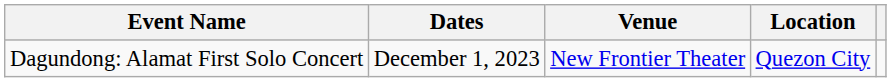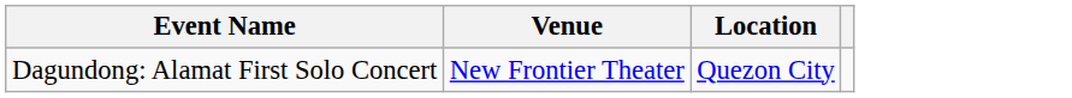 <table class="wikitable">
 <tr>
 <th>Event Name</th>
-<th>Dates</th>
 <th>Venue</th>
 <th>Location</th>
 <th></th>
 </tr>
 <tr>
 <td>Dagundong: Alamat First Solo Concert</td>
-<td>December 1, 2023</td>
 <td><a href='#'>New Frontier Theater</a></td>
 <td><a href='#'>Quezon City</a></td>
 <td></td>
 </tr>
 </table>
